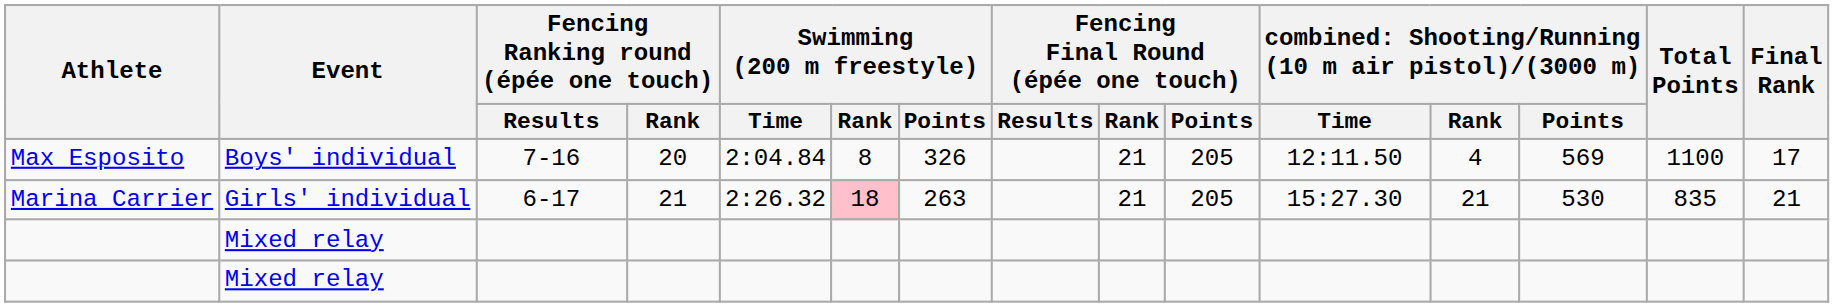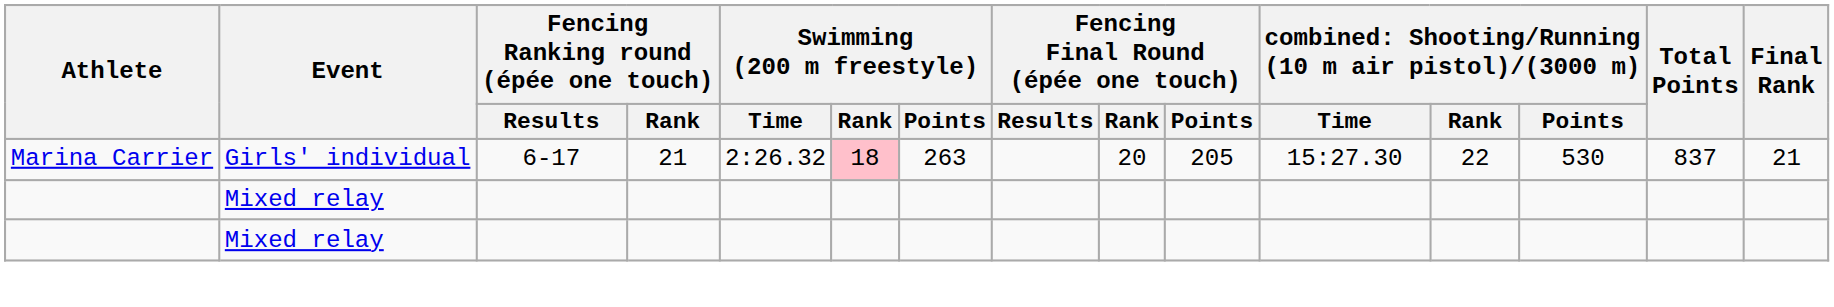 <table class="wikitable" style="font-size:90%;">
 <tr>
 <th rowspan=2>Athlete</th>
 <th rowspan=2>Event</th>
 <th colspan=2>Fencing<br>Ranking round<br><span>(épée one touch)</span></th>
 <th colspan=3>Swimming<br><span>(200 m freestyle)</span></th>
 <th colspan=3>Fencing<br>Final Round<br><span>(épée one touch)</span></th>
 <th colspan=3>combined: Shooting/Running<br><span>(10 m air pistol)/(3000 m)</span></th>
 <th rowspan=2>Total<br>Points</th>
 <th rowspan=2>Final<br>Rank</th>
 </tr>
 <tr style="font-size:95%">
 <th>Results</th>
 <th>Rank</th>
 <th>Time</th>
 <th>Rank</th>
 <th>Points</th>
 <th>Results</th>
 <th>Rank</th>
 <th>Points</th>
 <th>Time</th>
 <th>Rank</th>
 <th>Points</th>
 </tr>
 <tr align=center>
-<td align=left><a href='#'>Max Esposito</a></td>
-<td align=left><a href='#'>Boys' individual</a></td>
-<td>7-16</td>
-<td>20</td>
-<td>2:04.84</td>
-<td>8</td>
-<td>326</td>
-<td></td>
-<td>21</td>
-<td>205</td>
-<td>12:11.50</td>
-<td>4</td>
-<td>569</td>
-<td>1100</td>
-<td>17</td>
-</tr>
-<tr align=center>
 <td align=left><a href='#'>Marina Carrier</a></td>
 <td align=left><a href='#'>Girls' individual</a></td>
 <td>6-17</td>
 <td>21</td>
 <td>2:26.32</td>
 <td style="background: pink;">18</td>
 <td>263</td>
 <td></td>
-<td>21</td>
+<td>20</td>
 <td>205</td>
 <td>15:27.30</td>
-<td>21</td>
+<td>22</td>
 <td>530</td>
-<td>835</td>
+<td>837</td>
 <td>21</td>
 </tr>
 <tr align=center>
 <td align=left><br></td>
 <td align=left><a href='#'>Mixed relay</a></td>
 <td></td>
 <td></td>
 <td></td>
 <td></td>
 <td></td>
 <td></td>
 <td></td>
 <td></td>
 <td></td>
 <td></td>
 <td></td>
 <td></td>
 <td></td>
 </tr>
 <tr align=center>
 <td align=left><br></td>
 <td align=left><a href='#'>Mixed relay</a></td>
 <td></td>
 <td></td>
 <td></td>
 <td></td>
 <td></td>
 <td></td>
 <td></td>
 <td></td>
 <td></td>
 <td></td>
 <td></td>
 <td></td>
 <td></td>
 </tr>
 </table>
